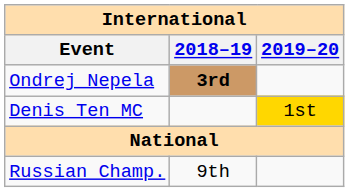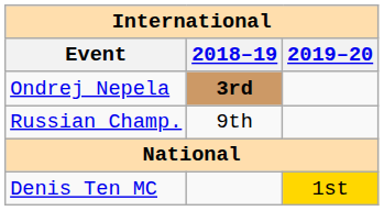 <table class="wikitable" style="text-align:center">
 <tr>
 <th style="background-color: #ffdead; " colspan=3 align=center>International</th>
 </tr>
 <tr>
 <th>Event</th>
 <th><a href='#'>2018–19</a></th>
 <th><a href='#'>2019–20</a></th>
 </tr>
 <tr>
 <td align=left> <a href='#'>Ondrej Nepela</a></td>
 <td bgcolor=cc9966><strong>3rd</strong></td>
 <td></td>
 </tr>
 <tr>
-<td align=left><a href='#'>Denis Ten MC</a></td>
+<td align=left><a href='#'>Russian Champ.</a></td>
+<td>9th</td>
 <td></td>
-<td bgcolor=gold>1st</td>
 </tr>
 <tr>
 <th style="background-color: #ffdead; " colspan=3 align=center>National</th>
 </tr>
 <tr>
-<td align=left><a href='#'>Russian Champ.</a></td>
-<td>9th</td>
+<td align=left><a href='#'>Denis Ten MC</a></td>
 <td></td>
+<td bgcolor=gold>1st</td>
 </tr>
 </table>
